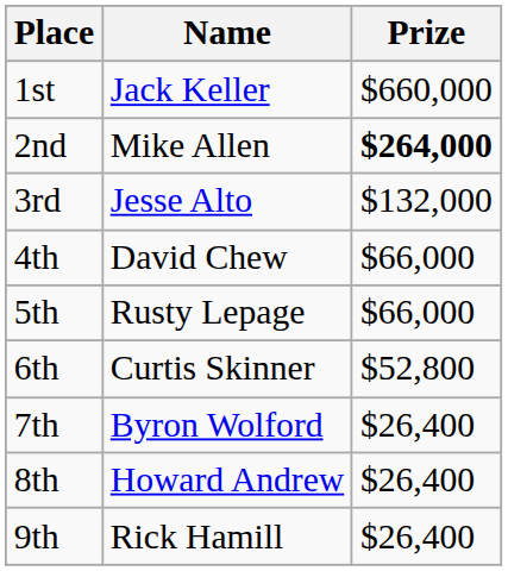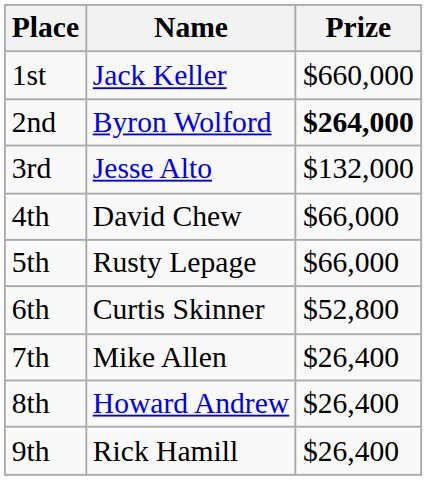 <table class="wikitable">
 <tr>
 <th bgcolor="#FFEBAD">Place</th>
 <th bgcolor="#FFEBAD">Name</th>
 <th bgcolor="#FFEBAD">Prize</th>
 </tr>
 <tr>
 <td>1st</td>
 <td><a href='#'>Jack Keller</a></td>
 <td>$660,000</td>
 </tr>
 <tr>
 <td>2nd</td>
-<td>Mike Allen</td>
+<td><a href='#'>Byron Wolford</a></td>
 <td><strong>$264,000</strong></td>
 </tr>
 <tr>
 <td>3rd</td>
 <td><a href='#'>Jesse Alto</a></td>
 <td>$132,000</td>
 </tr>
 <tr>
 <td>4th</td>
 <td>David Chew</td>
 <td>$66,000</td>
 </tr>
 <tr>
 <td>5th</td>
 <td>Rusty Lepage</td>
 <td>$66,000</td>
 </tr>
 <tr>
 <td>6th</td>
 <td>Curtis Skinner</td>
 <td>$52,800</td>
 </tr>
 <tr>
 <td>7th</td>
-<td><a href='#'>Byron Wolford</a></td>
+<td>Mike Allen</td>
 <td>$26,400</td>
 </tr>
 <tr>
 <td>8th</td>
 <td><a href='#'>Howard Andrew</a></td>
 <td>$26,400</td>
 </tr>
 <tr>
 <td>9th</td>
 <td>Rick Hamill</td>
 <td>$26,400</td>
 </tr>
 </table>
